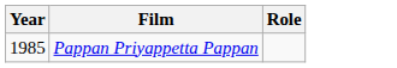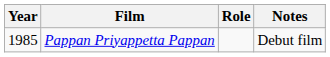 <table class="wikitable">
 <tr>
 <th>Year</th>
 <th>Film</th>
 <th>Role</th>
+<th>Notes</th>
 </tr>
 <tr>
 <td>1985</td>
 <td><em><a href='#'>Pappan Priyappetta Pappan</a></em></td>
 <td></td>
+<td>Debut film</td>
 </tr>
 </table>
